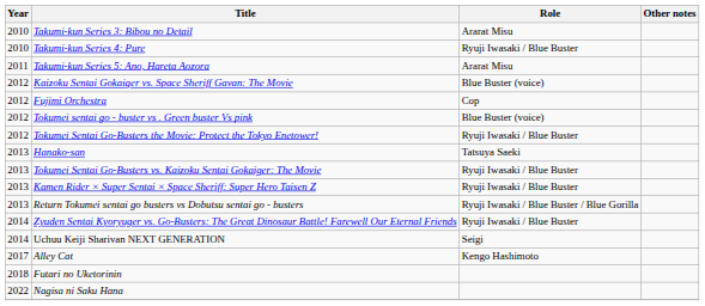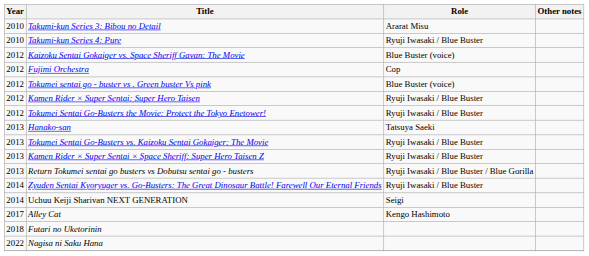 <table class="wikitable" style="font-size: 90%;">
 <tr>
 <th>Year</th>
 <th>Title</th>
 <th>Role</th>
 <th>Other notes</th>
 </tr>
 <tr>
 <td>2010</td>
 <td><em><a href='#'>Takumi-kun Series 3: Bibou no Detail</a></em></td>
 <td>Ararat Misu</td>
 <td></td>
 </tr>
 <tr>
 <td>2010</td>
 <td><em><a href='#'>Takumi-kun Series 4: Pure</a></em></td>
 <td>Ryuji Iwasaki / Blue Buster</td>
 <td></td>
 </tr>
 <tr>
-<td>2011</td>
-<td><em><a href='#'>Takumi-kun Series 5: Ano, Hareta Aozora</a></em></td>
-<td>Ararat Misu</td>
-<td></td>
-</tr>
-<tr>
 <td>2012</td>
 <td><em><a href='#'>Kaizoku Sentai Gokaiger vs. Space Sheriff Gavan: The Movie</a></em></td>
 <td>Blue Buster (voice)</td>
 <td></td>
 </tr>
 <tr>
 <td>2012</td>
 <td><em><a href='#'>Fujimi Orchestra</a></em></td>
 <td>Cop</td>
 <td></td>
 </tr>
 <tr>
 <td>2012</td>
 <td><em><a href='#'>Tokumei sentai go - buster vs .   Green buster Vs pink</a></em></td>
 <td>Blue Buster (voice)</td>
+<td></td>
+</tr>
+<tr>
+<td>2012</td>
+<td><em><a href='#'>Kamen Rider × Super Sentai: Super Hero Taisen</a></em></td>
+<td>Ryuji Iwasaki / Blue Buster</td>
 <td></td>
 </tr>
 <tr>
 <td>2012</td>
 <td><em><a href='#'>Tokumei Sentai Go-Busters the Movie: Protect the Tokyo Enetower!</a></em></td>
 <td>Ryuji Iwasaki / Blue Buster</td>
 <td></td>
 </tr>
 <tr>
 <td>2013</td>
 <td><em><a href='#'>Hanako-san</a></em></td>
 <td>Tatsuya Saeki</td>
 <td></td>
 </tr>
 <tr>
 <td>2013</td>
 <td><em><a href='#'>Tokumei Sentai Go-Busters vs. Kaizoku Sentai Gokaiger: The Movie</a></em></td>
 <td>Ryuji Iwasaki / Blue Buster</td>
 <td></td>
 </tr>
 <tr>
 <td>2013</td>
 <td><em><a href='#'>Kamen Rider × Super Sentai × Space Sheriff: Super Hero Taisen Z</a></em></td>
 <td>Ryuji Iwasaki / Blue Buster</td>
 <td></td>
 </tr>
 <tr>
 <td>2013</td>
 <td><em>Return Tokumei sentai go busters vs Dobutsu sentai go - busters</em></td>
 <td>Ryuji Iwasaki / Blue Buster / Blue Gorilla</td>
 <td></td>
 </tr>
 <tr>
 <td>2014</td>
 <td><em><a href='#'>Zyuden Sentai Kyoryuger vs. Go-Busters: The Great Dinosaur Battle! Farewell Our Eternal Friends</a></em></td>
 <td>Ryuji Iwasaki / Blue Buster</td>
 <td></td>
 </tr>
 <tr>
 <td>2014</td>
 <td>Uchuu Keiji Sharivan NEXT GENERATION</td>
 <td>Seigi</td>
 <td></td>
 </tr>
 <tr>
 <td>2017</td>
 <td><em>Alley Cat</em></td>
 <td>Kengo Hashimoto</td>
 <td></td>
 </tr>
 <tr>
 <td>2018</td>
 <td><em>Futari no Uketorinin</em></td>
 <td></td>
 <td></td>
 </tr>
 <tr>
 <td>2022</td>
 <td><em>Nagisa ni Saku Hana</em></td>
 <td></td>
 <td></td>
 </tr>
 <tr>
 </tr>
 </table>
